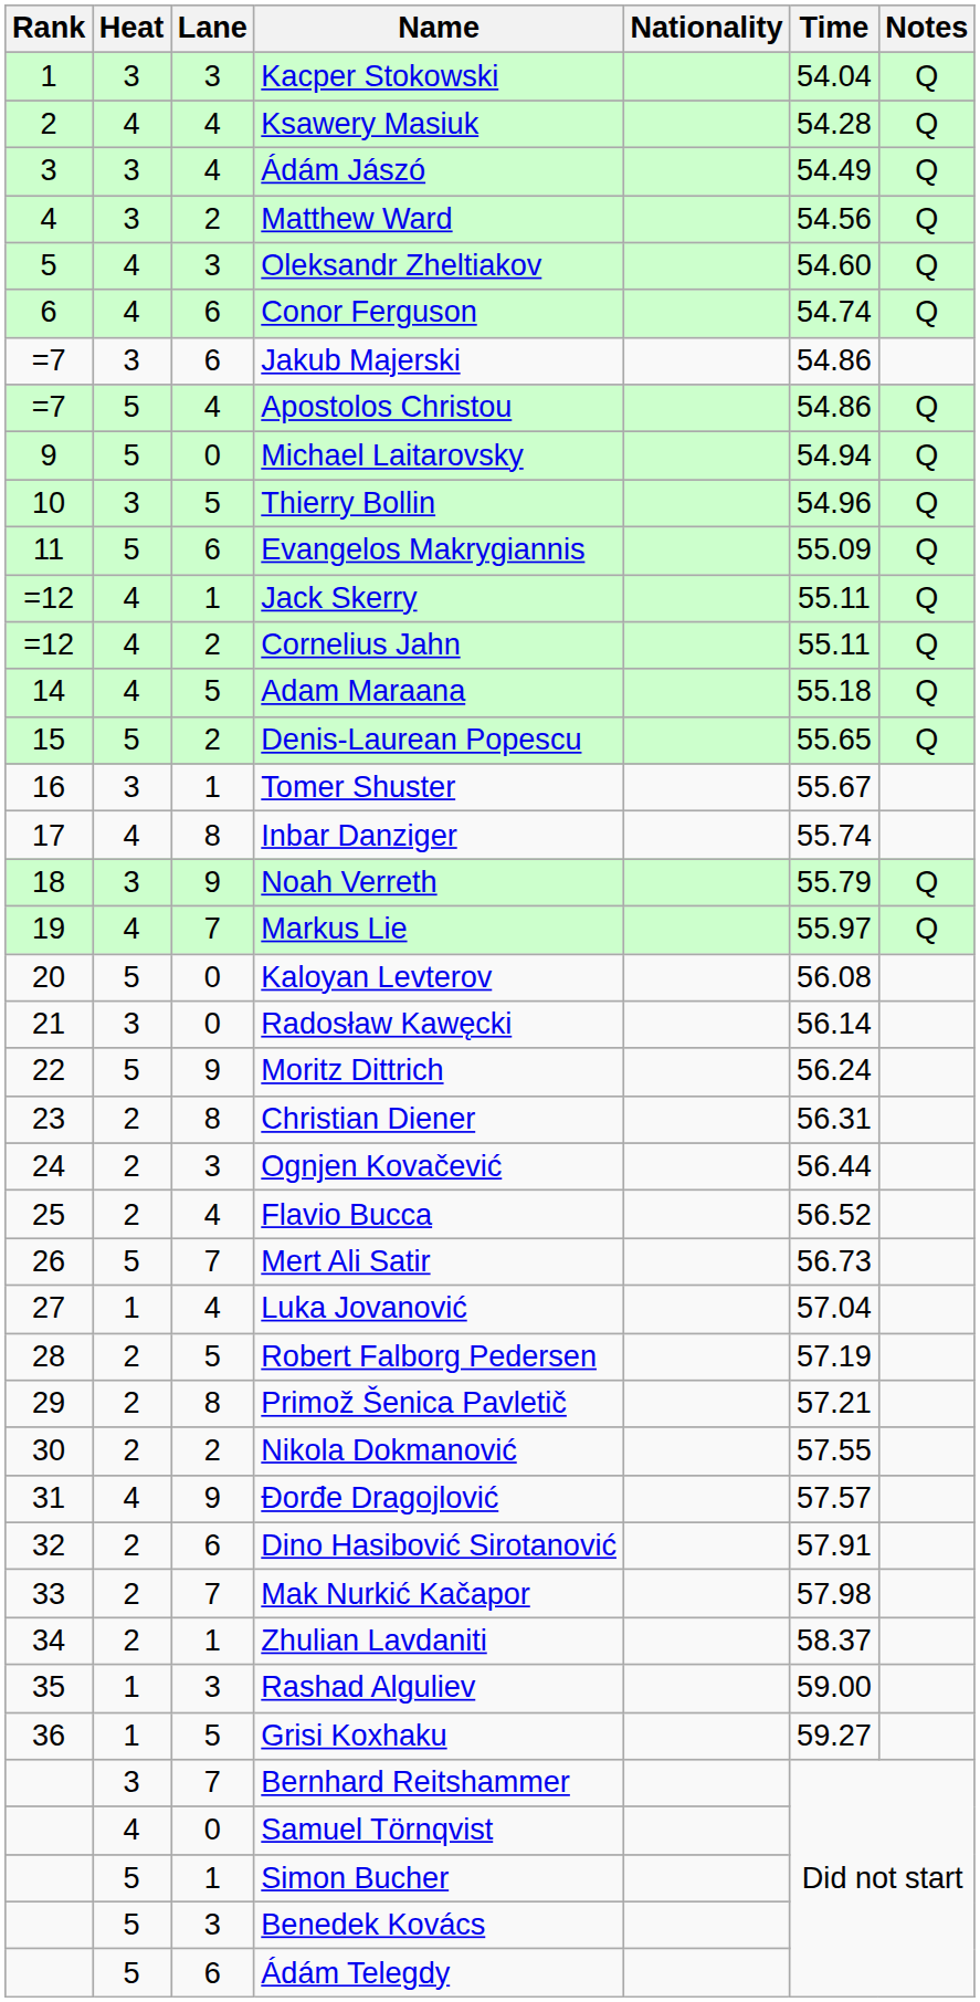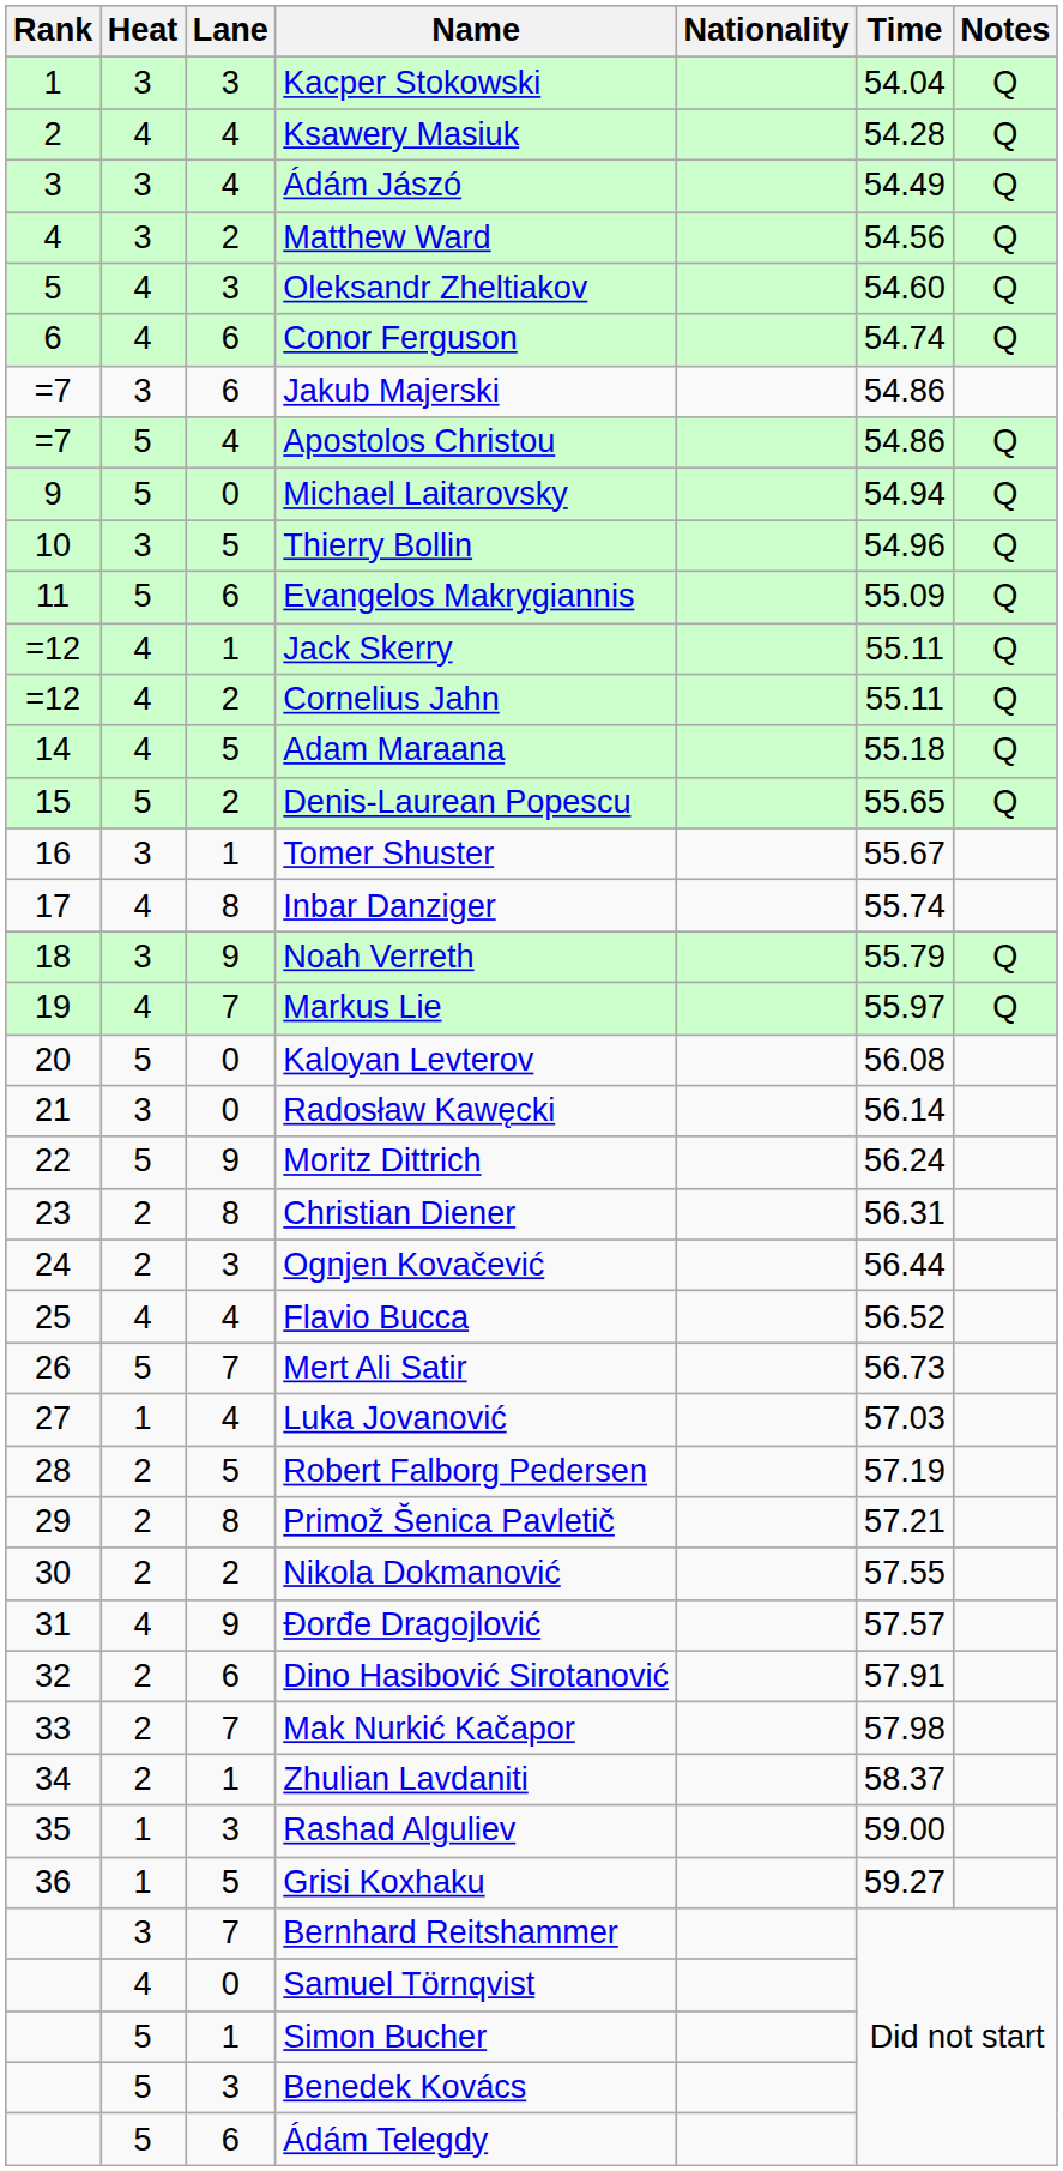 <table class="wikitable sortable" style="text-align:center">
 <tr>
 <th>Rank</th>
 <th>Heat</th>
 <th>Lane</th>
 <th>Name</th>
 <th>Nationality</th>
 <th>Time</th>
 <th>Notes</th>
 </tr>
 <tr bgcolor=ccffcc>
 <td>1</td>
 <td>3</td>
 <td>3</td>
 <td align=left><a href='#'>Kacper Stokowski</a></td>
 <td align=left></td>
 <td>54.04</td>
 <td>Q</td>
 </tr>
 <tr bgcolor=ccffcc>
 <td>2</td>
 <td>4</td>
 <td>4</td>
 <td align=left><a href='#'>Ksawery Masiuk</a></td>
 <td align=left></td>
 <td>54.28</td>
 <td>Q</td>
 </tr>
 <tr bgcolor=ccffcc>
 <td>3</td>
 <td>3</td>
 <td>4</td>
 <td align=left><a href='#'>Ádám Jászó</a></td>
 <td align=left></td>
 <td>54.49</td>
 <td>Q</td>
 </tr>
 <tr bgcolor=ccffcc>
 <td>4</td>
 <td>3</td>
 <td>2</td>
 <td align=left><a href='#'>Matthew Ward</a></td>
 <td align=left></td>
 <td>54.56</td>
 <td>Q</td>
 </tr>
 <tr bgcolor=ccffcc>
 <td>5</td>
 <td>4</td>
 <td>3</td>
 <td align=left><a href='#'>Oleksandr Zheltiakov</a></td>
 <td align=left></td>
 <td>54.60</td>
 <td>Q</td>
 </tr>
 <tr bgcolor=ccffcc>
 <td>6</td>
 <td>4</td>
 <td>6</td>
 <td align=left><a href='#'>Conor Ferguson</a></td>
 <td align=left></td>
 <td>54.74</td>
 <td>Q</td>
 </tr>
 <tr>
 <td>=7</td>
 <td>3</td>
 <td>6</td>
 <td align=left><a href='#'>Jakub Majerski</a></td>
 <td align=left></td>
 <td>54.86</td>
 <td></td>
 </tr>
 <tr bgcolor=ccffcc>
 <td>=7</td>
 <td>5</td>
 <td>4</td>
 <td align=left><a href='#'>Apostolos Christou</a></td>
 <td align=left></td>
 <td>54.86</td>
 <td>Q</td>
 </tr>
 <tr bgcolor=ccffcc>
 <td>9</td>
 <td>5</td>
 <td>0</td>
 <td align=left><a href='#'>Michael Laitarovsky</a></td>
 <td align=left></td>
 <td>54.94</td>
 <td>Q</td>
 </tr>
 <tr bgcolor=ccffcc>
 <td>10</td>
 <td>3</td>
 <td>5</td>
 <td align=left><a href='#'>Thierry Bollin</a></td>
 <td align=left></td>
 <td>54.96</td>
 <td>Q</td>
 </tr>
 <tr bgcolor=ccffcc>
 <td>11</td>
 <td>5</td>
 <td>6</td>
 <td align=left><a href='#'>Evangelos Makrygiannis</a></td>
 <td align=left></td>
 <td>55.09</td>
 <td>Q</td>
 </tr>
 <tr bgcolor=ccffcc>
 <td>=12</td>
 <td>4</td>
 <td>1</td>
 <td align=left><a href='#'>Jack Skerry</a></td>
 <td align=left></td>
 <td>55.11</td>
 <td>Q</td>
 </tr>
 <tr bgcolor=ccffcc>
 <td>=12</td>
 <td>4</td>
 <td>2</td>
 <td align=left><a href='#'>Cornelius Jahn</a></td>
 <td align=left></td>
 <td>55.11</td>
 <td>Q</td>
 </tr>
 <tr bgcolor=ccffcc>
 <td>14</td>
 <td>4</td>
 <td>5</td>
 <td align=left><a href='#'>Adam Maraana</a></td>
 <td align=left></td>
 <td>55.18</td>
 <td>Q</td>
 </tr>
 <tr bgcolor=ccffcc>
 <td>15</td>
 <td>5</td>
 <td>2</td>
 <td align=left><a href='#'>Denis-Laurean Popescu</a></td>
 <td align=left></td>
 <td>55.65</td>
 <td>Q</td>
 </tr>
 <tr>
 <td>16</td>
 <td>3</td>
 <td>1</td>
 <td align=left><a href='#'>Tomer Shuster</a></td>
 <td align=left></td>
 <td>55.67</td>
 <td></td>
 </tr>
 <tr>
 <td>17</td>
 <td>4</td>
 <td>8</td>
 <td align=left><a href='#'>Inbar Danziger</a></td>
 <td align=left></td>
 <td>55.74</td>
 <td></td>
 </tr>
 <tr bgcolor=ccffcc>
 <td>18</td>
 <td>3</td>
 <td>9</td>
 <td align=left><a href='#'>Noah Verreth</a></td>
 <td align=left></td>
 <td>55.79</td>
 <td>Q</td>
 </tr>
 <tr bgcolor=ccffcc>
 <td>19</td>
 <td>4</td>
 <td>7</td>
 <td align=left><a href='#'>Markus Lie</a></td>
 <td align=left></td>
 <td>55.97</td>
 <td>Q</td>
 </tr>
 <tr>
 <td>20</td>
 <td>5</td>
 <td>0</td>
 <td align=left><a href='#'>Kaloyan Levterov</a></td>
 <td align=left></td>
 <td>56.08</td>
 <td></td>
 </tr>
 <tr>
 <td>21</td>
 <td>3</td>
 <td>0</td>
 <td align=left><a href='#'>Radosław Kawęcki</a></td>
 <td align=left></td>
 <td>56.14</td>
 <td></td>
 </tr>
 <tr>
 <td>22</td>
 <td>5</td>
 <td>9</td>
 <td align=left><a href='#'>Moritz Dittrich</a></td>
 <td align=left></td>
 <td>56.24</td>
 <td></td>
 </tr>
 <tr>
 <td>23</td>
 <td>2</td>
 <td>8</td>
 <td align=left><a href='#'>Christian Diener</a></td>
 <td align=left></td>
 <td>56.31</td>
 <td></td>
 </tr>
 <tr>
 <td>24</td>
 <td>2</td>
 <td>3</td>
 <td align=left><a href='#'>Ognjen Kovačević</a></td>
 <td align=left></td>
 <td>56.44</td>
 <td></td>
 </tr>
 <tr>
 <td>25</td>
-<td>2</td>
+<td>4</td>
 <td>4</td>
 <td align=left><a href='#'>Flavio Bucca</a></td>
 <td align=left></td>
 <td>56.52</td>
 <td></td>
 </tr>
 <tr>
 <td>26</td>
 <td>5</td>
 <td>7</td>
 <td align=left><a href='#'>Mert Ali Satir</a></td>
 <td align=left></td>
 <td>56.73</td>
 <td></td>
 </tr>
 <tr>
 <td>27</td>
 <td>1</td>
 <td>4</td>
 <td align=left><a href='#'>Luka Jovanović</a></td>
 <td align=left></td>
-<td>57.04</td>
+<td>57.03</td>
 <td></td>
 </tr>
 <tr>
 <td>28</td>
 <td>2</td>
 <td>5</td>
 <td align=left><a href='#'>Robert Falborg Pedersen</a></td>
 <td align=left></td>
 <td>57.19</td>
 <td></td>
 </tr>
 <tr>
 <td>29</td>
 <td>2</td>
 <td>8</td>
 <td align=left><a href='#'>Primož Šenica Pavletič</a></td>
 <td align=left></td>
 <td>57.21</td>
 <td></td>
 </tr>
 <tr>
 <td>30</td>
 <td>2</td>
 <td>2</td>
 <td align=left><a href='#'>Nikola Dokmanović</a></td>
 <td align=left></td>
 <td>57.55</td>
 <td></td>
 </tr>
 <tr>
 <td>31</td>
 <td>4</td>
 <td>9</td>
 <td align=left><a href='#'>Đorđe Dragojlović</a></td>
 <td align=left></td>
 <td>57.57</td>
 <td></td>
 </tr>
 <tr>
 <td>32</td>
 <td>2</td>
 <td>6</td>
 <td align=left><a href='#'>Dino Hasibović Sirotanović</a></td>
 <td align=left></td>
 <td>57.91</td>
 <td></td>
 </tr>
 <tr>
 <td>33</td>
 <td>2</td>
 <td>7</td>
 <td align=left><a href='#'>Mak Nurkić Kačapor</a></td>
 <td align=left></td>
 <td>57.98</td>
 <td></td>
 </tr>
 <tr>
 <td>34</td>
 <td>2</td>
 <td>1</td>
 <td align=left><a href='#'>Zhulian Lavdaniti</a></td>
 <td align=left></td>
 <td>58.37</td>
 <td></td>
 </tr>
 <tr>
 <td>35</td>
 <td>1</td>
 <td>3</td>
 <td align=left><a href='#'>Rashad Alguliev</a></td>
 <td align=left></td>
 <td>59.00</td>
 <td></td>
 </tr>
 <tr>
 <td>36</td>
 <td>1</td>
 <td>5</td>
 <td align=left><a href='#'>Grisi Koxhaku</a></td>
 <td align=left></td>
 <td>59.27</td>
 <td></td>
 </tr>
 <tr>
 <td></td>
 <td>3</td>
 <td>7</td>
 <td align=left><a href='#'>Bernhard Reitshammer</a></td>
 <td align=left></td>
 <td colspan=2 rowspan=5>Did not start</td>
 </tr>
 <tr>
 <td></td>
 <td>4</td>
 <td>0</td>
 <td align=left><a href='#'>Samuel Törnqvist</a></td>
 <td align=left></td>
 </tr>
 <tr>
 <td></td>
 <td>5</td>
 <td>1</td>
 <td align=left><a href='#'>Simon Bucher</a></td>
 <td align=left></td>
 </tr>
 <tr>
 <td></td>
 <td>5</td>
 <td>3</td>
 <td align=left><a href='#'>Benedek Kovács</a></td>
 <td align=left></td>
 </tr>
 <tr>
 <td></td>
 <td>5</td>
 <td>6</td>
 <td align=left><a href='#'>Ádám Telegdy</a></td>
 <td align=left></td>
 </tr>
 </table>
